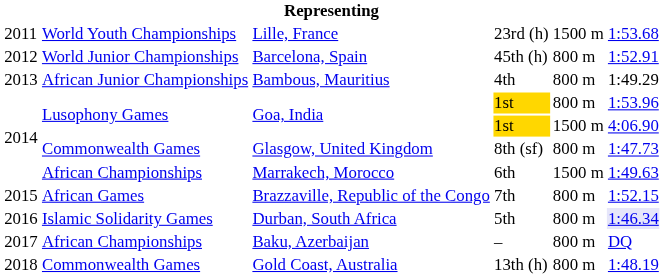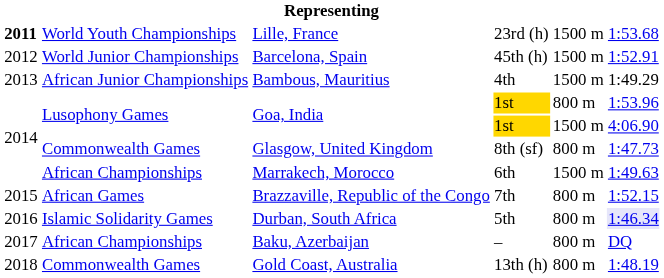 <table>
 <tr>
 <th colspan="6">Representing </th>
 </tr>
 <tr>
-<td>2011</td>
+<td><strong>2011</strong></td>
 <td><a href='#'>World Youth Championships</a></td>
 <td><a href='#'>Lille, France</a></td>
 <td>23rd (h)</td>
 <td>1500 m</td>
 <td><a href='#'>1:53.68</a></td>
 </tr>
 <tr>
 <td>2012</td>
 <td><a href='#'>World Junior Championships</a></td>
 <td><a href='#'>Barcelona, Spain</a></td>
 <td>45th (h)</td>
-<td>800 m</td>
+<td>1500 m</td>
 <td><a href='#'>1:52.91</a></td>
 </tr>
 <tr>
 <td>2013</td>
 <td><a href='#'>African Junior Championships</a></td>
 <td><a href='#'>Bambous, Mauritius</a></td>
 <td>4th</td>
-<td>800 m</td>
+<td>1500 m</td>
 <td>1:49.29</td>
 </tr>
 <tr>
 <td rowspan=4>2014</td>
 <td rowspan=2><a href='#'>Lusophony Games</a></td>
 <td rowspan=2><a href='#'>Goa, India</a></td>
 <td bgcolor=gold>1st</td>
 <td>800 m</td>
 <td><a href='#'>1:53.96</a></td>
 </tr>
 <tr>
 <td bgcolor=gold>1st</td>
 <td>1500 m</td>
 <td><a href='#'>4:06.90</a></td>
 </tr>
 <tr>
 <td><a href='#'>Commonwealth Games</a></td>
 <td><a href='#'>Glasgow, United Kingdom</a></td>
 <td>8th (sf)</td>
 <td>800 m</td>
 <td><a href='#'>1:47.73</a></td>
 </tr>
 <tr>
 <td><a href='#'>African Championships</a></td>
 <td><a href='#'>Marrakech, Morocco</a></td>
 <td>6th</td>
 <td>1500 m</td>
 <td><a href='#'>1:49.63</a></td>
 </tr>
 <tr>
 <td>2015</td>
 <td><a href='#'>African Games</a></td>
 <td><a href='#'>Brazzaville, Republic of the Congo</a></td>
 <td>7th</td>
 <td>800 m</td>
 <td><a href='#'>1:52.15</a></td>
 </tr>
 <tr>
 <td>2016</td>
 <td><a href='#'>Islamic Solidarity Games</a></td>
 <td><a href='#'>Durban, South Africa</a></td>
 <td>5th</td>
 <td>800 m</td>
 <td style="background: lavender;"><a href='#'>1:46.34</a></td>
 </tr>
 <tr>
 <td>2017</td>
 <td><a href='#'>African Championships</a></td>
 <td><a href='#'>Baku, Azerbaijan</a></td>
 <td>–</td>
 <td>800 m</td>
 <td><a href='#'>DQ</a></td>
 </tr>
 <tr>
 <td>2018</td>
 <td><a href='#'>Commonwealth Games</a></td>
 <td><a href='#'>Gold Coast, Australia</a></td>
 <td>13th (h)</td>
 <td>800 m</td>
 <td><a href='#'>1:48.19</a></td>
 </tr>
 </table>
